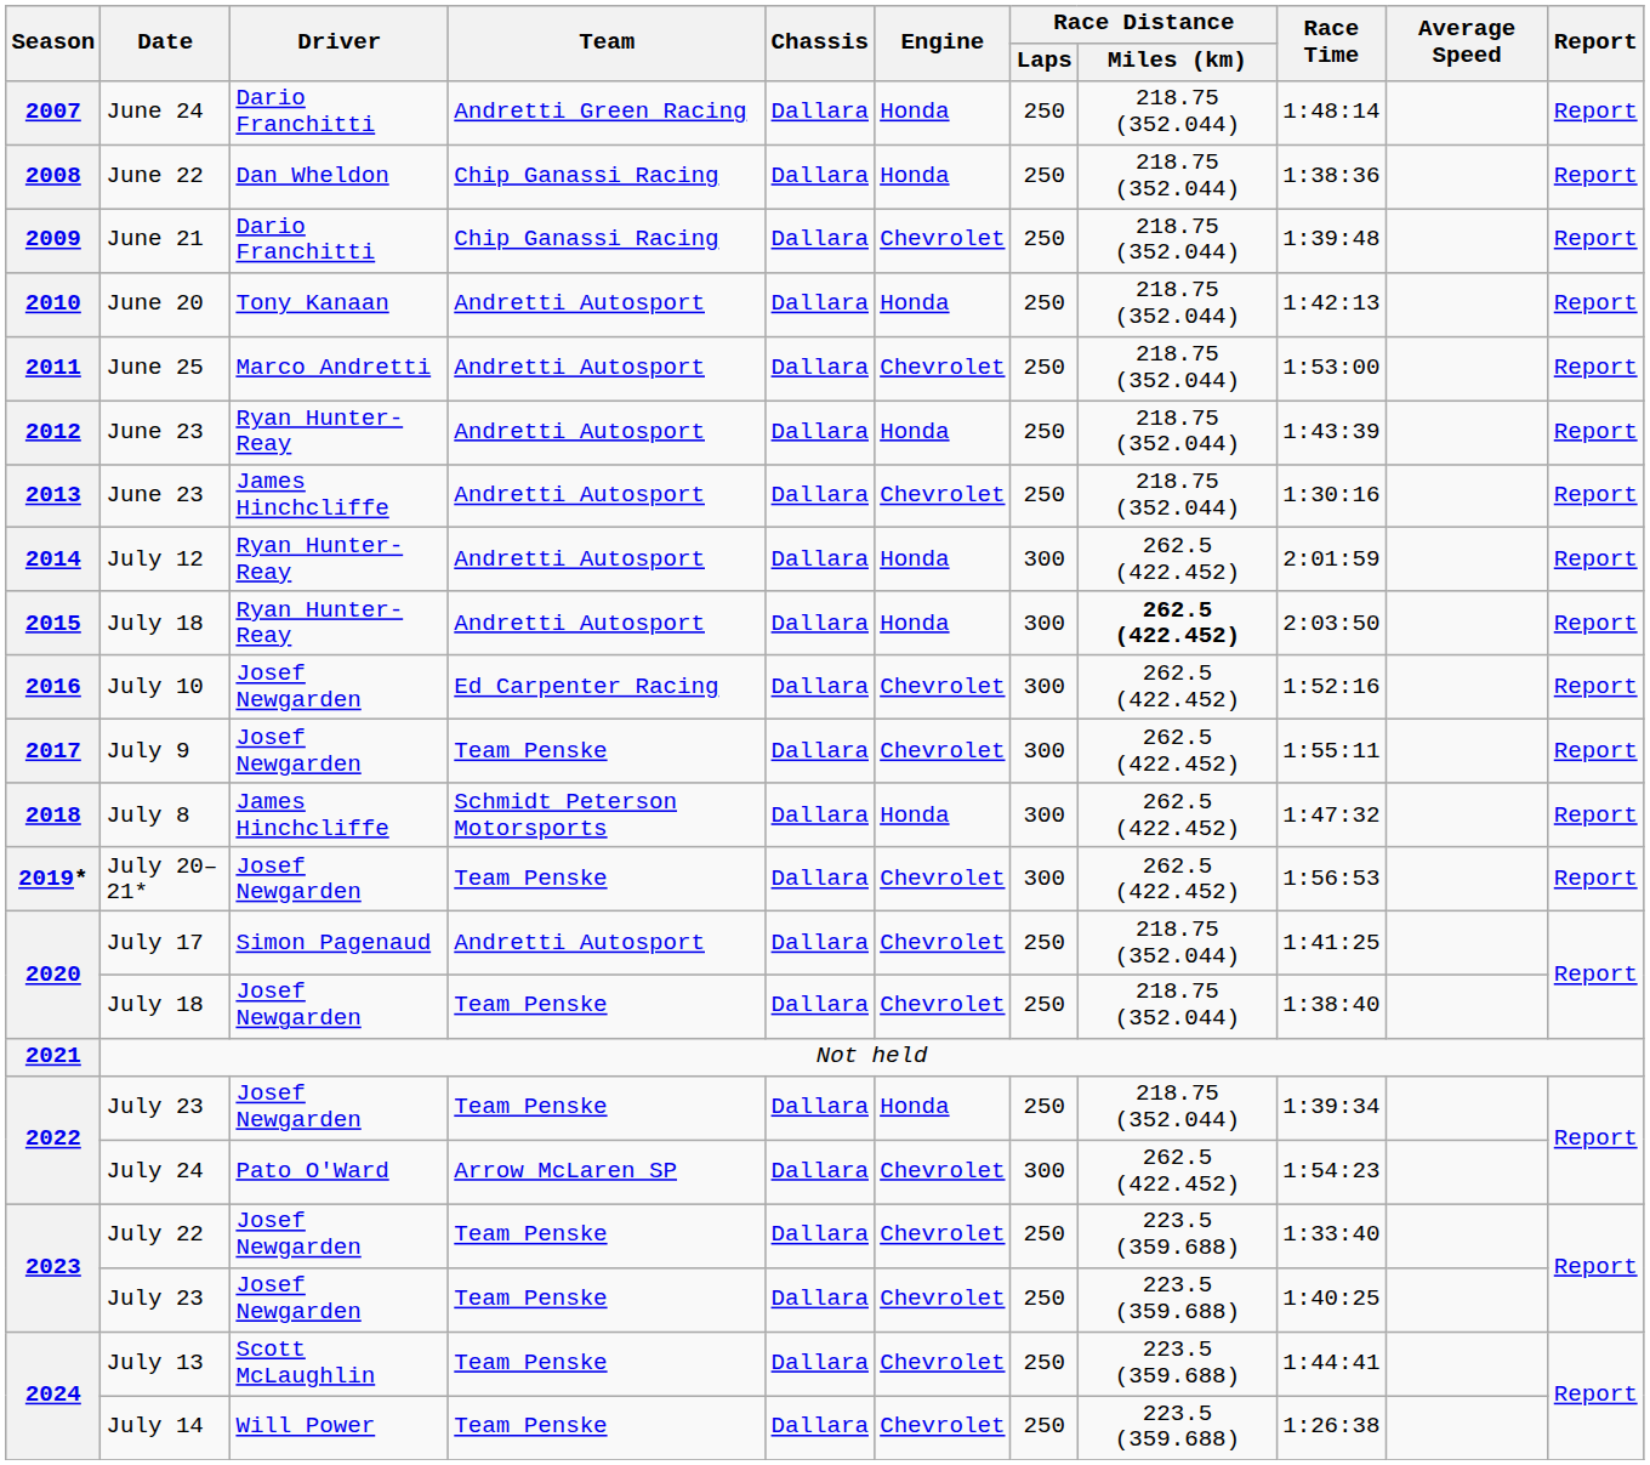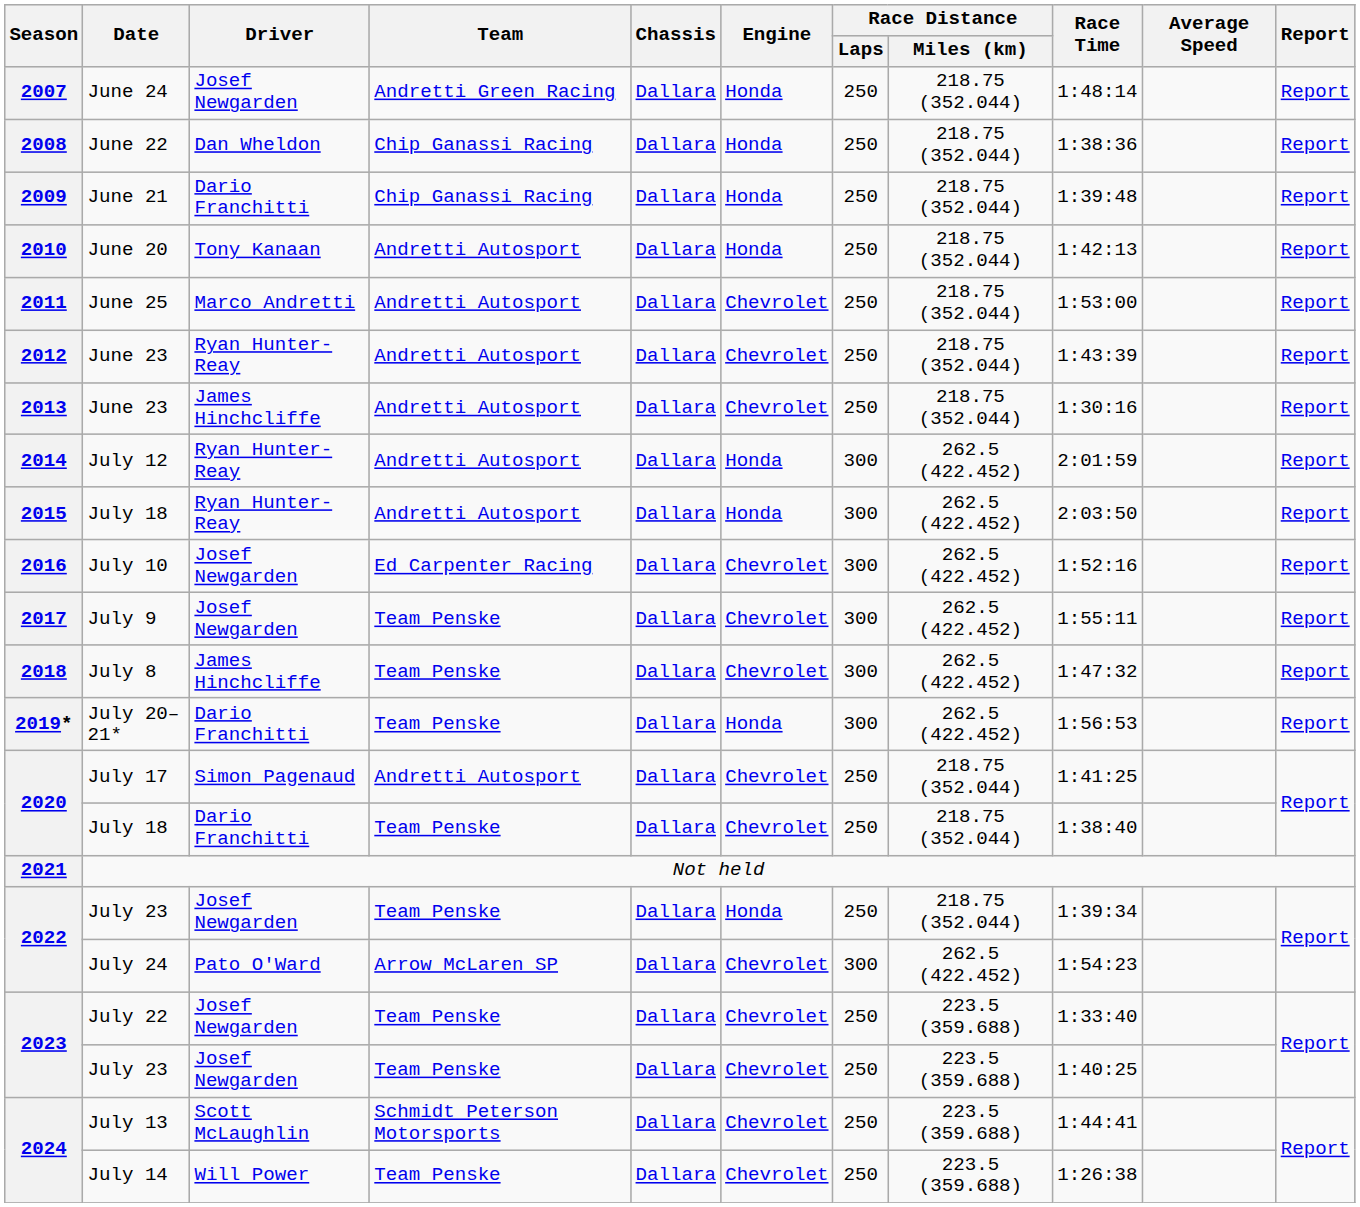 <table class="wikitable" style="font-size: 95%;">
 <tr>
 <th rowspan="2">Season</th>
 <th rowspan="2">Date</th>
 <th rowspan="2">Driver</th>
 <th rowspan="2">Team</th>
 <th rowspan="2">Chassis</th>
 <th rowspan="2">Engine</th>
 <th colspan="2">Race Distance</th>
 <th rowspan="2">Race<br>Time</th>
 <th rowspan="2">Average Speed</th>
 <th rowspan="2">Report</th>
 </tr>
 <tr>
 <th>Laps</th>
 <th>Miles (km)</th>
 </tr>
 <tr>
 <th><a href='#'>2007</a></th>
 <td>June 24</td>
-<td> <a href='#'>Dario Franchitti</a></td>
+<td> <a href='#'>Josef Newgarden</a></td>
 <td><a href='#'>Andretti Green Racing</a></td>
 <td><a href='#'>Dallara</a></td>
 <td><a href='#'>Honda</a></td>
 <td align="center">250</td>
 <td align="center">218.75 (352.044)</td>
 <td align="center">1:48:14</td>
 <td align="center"></td>
 <td><a href='#'>Report</a></td>
 </tr>
 <tr>
 <th><a href='#'>2008</a></th>
 <td>June 22</td>
 <td> <a href='#'>Dan Wheldon</a></td>
 <td><a href='#'>Chip Ganassi Racing</a></td>
 <td><a href='#'>Dallara</a></td>
 <td><a href='#'>Honda</a></td>
 <td align="center">250</td>
 <td align="center">218.75 (352.044)</td>
 <td align="center">1:38:36</td>
 <td align="center"></td>
 <td><a href='#'>Report</a></td>
 </tr>
 <tr>
 <th><a href='#'>2009</a></th>
 <td>June 21</td>
 <td> <a href='#'>Dario Franchitti</a></td>
 <td><a href='#'>Chip Ganassi Racing</a></td>
 <td><a href='#'>Dallara</a></td>
-<td><a href='#'>Chevrolet</a></td>
+<td><a href='#'>Honda</a></td>
 <td align="center">250</td>
 <td align="center">218.75 (352.044)</td>
 <td align="center">1:39:48</td>
 <td align="center"></td>
 <td><a href='#'>Report</a></td>
 </tr>
 <tr>
 <th><a href='#'>2010</a></th>
 <td>June 20</td>
 <td> <a href='#'>Tony Kanaan</a></td>
 <td><a href='#'>Andretti Autosport</a></td>
 <td><a href='#'>Dallara</a></td>
 <td><a href='#'>Honda</a></td>
 <td align="center">250</td>
 <td align="center">218.75 (352.044)</td>
 <td align="center">1:42:13</td>
 <td align="center"></td>
 <td><a href='#'>Report</a></td>
 </tr>
 <tr>
 <th><a href='#'>2011</a></th>
 <td>June 25</td>
 <td> <a href='#'>Marco Andretti</a></td>
 <td><a href='#'>Andretti Autosport</a></td>
 <td><a href='#'>Dallara</a></td>
 <td><a href='#'>Chevrolet</a></td>
 <td align="center">250</td>
 <td align="center">218.75 (352.044)</td>
 <td align="center">1:53:00</td>
 <td align="center"></td>
 <td><a href='#'>Report</a></td>
 </tr>
 <tr>
 <th><a href='#'>2012</a></th>
 <td>June 23</td>
 <td> <a href='#'>Ryan Hunter-Reay</a></td>
 <td><a href='#'>Andretti Autosport</a></td>
 <td><a href='#'>Dallara</a></td>
-<td><a href='#'>Honda</a></td>
+<td><a href='#'>Chevrolet</a></td>
 <td align="center">250</td>
 <td align="center">218.75 (352.044)</td>
 <td align="center">1:43:39</td>
 <td align="center"></td>
 <td><a href='#'>Report</a></td>
 </tr>
 <tr>
 <th><a href='#'>2013</a></th>
 <td>June 23</td>
 <td> <a href='#'>James Hinchcliffe</a></td>
 <td><a href='#'>Andretti Autosport</a></td>
 <td><a href='#'>Dallara</a></td>
 <td><a href='#'>Chevrolet</a></td>
 <td align="center">250</td>
 <td align="center">218.75 (352.044)</td>
 <td align="center">1:30:16</td>
 <td align="center"></td>
 <td><a href='#'>Report</a></td>
 </tr>
 <tr>
 <th><a href='#'>2014</a></th>
 <td>July 12</td>
 <td> <a href='#'>Ryan Hunter-Reay</a></td>
 <td><a href='#'>Andretti Autosport</a></td>
 <td><a href='#'>Dallara</a></td>
 <td><a href='#'>Honda</a></td>
 <td align="center">300</td>
 <td align="center">262.5 (422.452)</td>
 <td align="center">2:01:59</td>
 <td align="center"></td>
 <td><a href='#'>Report</a></td>
 </tr>
 <tr>
 <th><a href='#'>2015</a></th>
 <td>July 18</td>
 <td> <a href='#'>Ryan Hunter-Reay</a></td>
 <td><a href='#'>Andretti Autosport</a></td>
 <td><a href='#'>Dallara</a></td>
 <td><a href='#'>Honda</a></td>
 <td align="center">300</td>
-<td align="center"><strong>262.5 (422.452)</strong></td>
+<td align="center">262.5 (422.452)</td>
 <td align="center">2:03:50</td>
 <td align="center"></td>
 <td><a href='#'>Report</a></td>
 </tr>
 <tr>
 <th><a href='#'>2016</a></th>
 <td>July 10</td>
 <td> <a href='#'>Josef Newgarden</a></td>
 <td><a href='#'>Ed Carpenter Racing</a></td>
 <td><a href='#'>Dallara</a></td>
 <td><a href='#'>Chevrolet</a></td>
 <td align="center">300</td>
 <td align="center">262.5 (422.452)</td>
 <td align="center">1:52:16</td>
 <td align="center"></td>
 <td><a href='#'>Report</a></td>
 </tr>
 <tr>
 <th><a href='#'>2017</a></th>
 <td>July 9</td>
 <td> <a href='#'>Josef Newgarden</a></td>
 <td><a href='#'>Team Penske</a></td>
 <td><a href='#'>Dallara</a></td>
 <td><a href='#'>Chevrolet</a></td>
 <td align="center">300</td>
 <td align="center">262.5 (422.452)</td>
 <td align="center">1:55:11</td>
 <td align="center"></td>
 <td><a href='#'>Report</a></td>
 </tr>
 <tr>
 <th><a href='#'>2018</a></th>
 <td>July 8</td>
 <td> <a href='#'>James Hinchcliffe</a></td>
-<td><a href='#'>Schmidt Peterson Motorsports</a></td>
+<td><a href='#'>Team Penske</a></td>
 <td><a href='#'>Dallara</a></td>
-<td><a href='#'>Honda</a></td>
+<td><a href='#'>Chevrolet</a></td>
 <td align="center">300</td>
 <td align="center">262.5 (422.452)</td>
 <td align="center">1:47:32</td>
 <td align="center"></td>
 <td><a href='#'>Report</a></td>
 </tr>
 <tr>
 <th><a href='#'>2019</a>*</th>
 <td>July 20–21*</td>
-<td> <a href='#'>Josef Newgarden</a></td>
+<td> <a href='#'>Dario Franchitti</a></td>
 <td><a href='#'>Team Penske</a></td>
 <td><a href='#'>Dallara</a></td>
-<td><a href='#'>Chevrolet</a></td>
+<td><a href='#'>Honda</a></td>
 <td align="center">300</td>
 <td align="center">262.5 (422.452)</td>
 <td align="center">1:56:53</td>
 <td align="center"></td>
 <td><a href='#'>Report</a></td>
 </tr>
 <tr>
 <th rowspan="2"><a href='#'>2020</a></th>
 <td>July 17</td>
 <td> <a href='#'>Simon Pagenaud</a></td>
 <td><a href='#'>Andretti Autosport</a></td>
 <td><a href='#'>Dallara</a></td>
 <td><a href='#'>Chevrolet</a></td>
 <td align="center">250</td>
 <td align="center">218.75 (352.044)</td>
 <td align="center">1:41:25</td>
 <td align="center"></td>
 <td rowspan="2"><a href='#'>Report</a></td>
 </tr>
 <tr>
 <td>July 18</td>
-<td> <a href='#'>Josef Newgarden</a></td>
+<td> <a href='#'>Dario Franchitti</a></td>
 <td><a href='#'>Team Penske</a></td>
 <td><a href='#'>Dallara</a></td>
 <td><a href='#'>Chevrolet</a></td>
 <td align="center">250</td>
 <td align="center">218.75 (352.044)</td>
 <td align="center">1:38:40</td>
 <td align="center"></td>
 </tr>
 <tr>
 <th align=center><a href='#'>2021</a></th>
 <td colspan=10 style="text-align:center;"><em>Not held</em></td>
 </tr>
 <tr>
 <th rowspan="2"><a href='#'>2022</a></th>
 <td>July 23</td>
 <td> <a href='#'>Josef Newgarden</a></td>
 <td><a href='#'>Team Penske</a></td>
 <td><a href='#'>Dallara</a></td>
 <td><a href='#'>Honda</a></td>
 <td align="center">250</td>
 <td align="center">218.75 (352.044)</td>
 <td align="center">1:39:34</td>
 <td align="center"></td>
 <td rowspan="2"><a href='#'>Report</a></td>
 </tr>
 <tr>
 <td>July 24</td>
 <td> <a href='#'>Pato O'Ward</a></td>
 <td><a href='#'>Arrow McLaren SP</a></td>
 <td><a href='#'>Dallara</a></td>
 <td><a href='#'>Chevrolet</a></td>
 <td align="center">300</td>
 <td align="center">262.5 (422.452)</td>
 <td align="center">1:54:23</td>
 <td align="center"></td>
 </tr>
 <tr>
 <th rowspan="2"><a href='#'>2023</a></th>
 <td>July 22</td>
 <td> <a href='#'>Josef Newgarden</a></td>
 <td><a href='#'>Team Penske</a></td>
 <td><a href='#'>Dallara</a></td>
 <td><a href='#'>Chevrolet</a></td>
 <td align="center">250</td>
 <td align="center">223.5 (359.688)</td>
 <td align="center">1:33:40</td>
 <td align="center"></td>
 <td rowspan="2"><a href='#'>Report</a></td>
 </tr>
 <tr>
 <td>July 23</td>
 <td> <a href='#'>Josef Newgarden</a></td>
 <td><a href='#'>Team Penske</a></td>
 <td><a href='#'>Dallara</a></td>
 <td><a href='#'>Chevrolet</a></td>
 <td align="center">250</td>
 <td align="center">223.5 (359.688)</td>
 <td align="center">1:40:25</td>
 <td align="center"></td>
 </tr>
 <tr>
 <th rowspan="2"><a href='#'>2024</a></th>
 <td>July 13</td>
 <td> <a href='#'>Scott McLaughlin</a></td>
-<td><a href='#'>Team Penske</a></td>
+<td><a href='#'>Schmidt Peterson Motorsports</a></td>
 <td><a href='#'>Dallara</a></td>
 <td><a href='#'>Chevrolet</a></td>
 <td align="center">250</td>
 <td align="center">223.5 (359.688)</td>
 <td align="center">1:44:41</td>
 <td align="center"></td>
 <td rowspan="2"><a href='#'>Report</a></td>
 </tr>
 <tr>
 <td>July 14</td>
 <td> <a href='#'>Will Power</a></td>
 <td><a href='#'>Team Penske</a></td>
 <td><a href='#'>Dallara</a></td>
 <td><a href='#'>Chevrolet</a></td>
 <td align="center">250</td>
 <td align="center">223.5 (359.688)</td>
 <td align="center">1:26:38</td>
 <td align="center"></td>
 </tr>
 </table>
